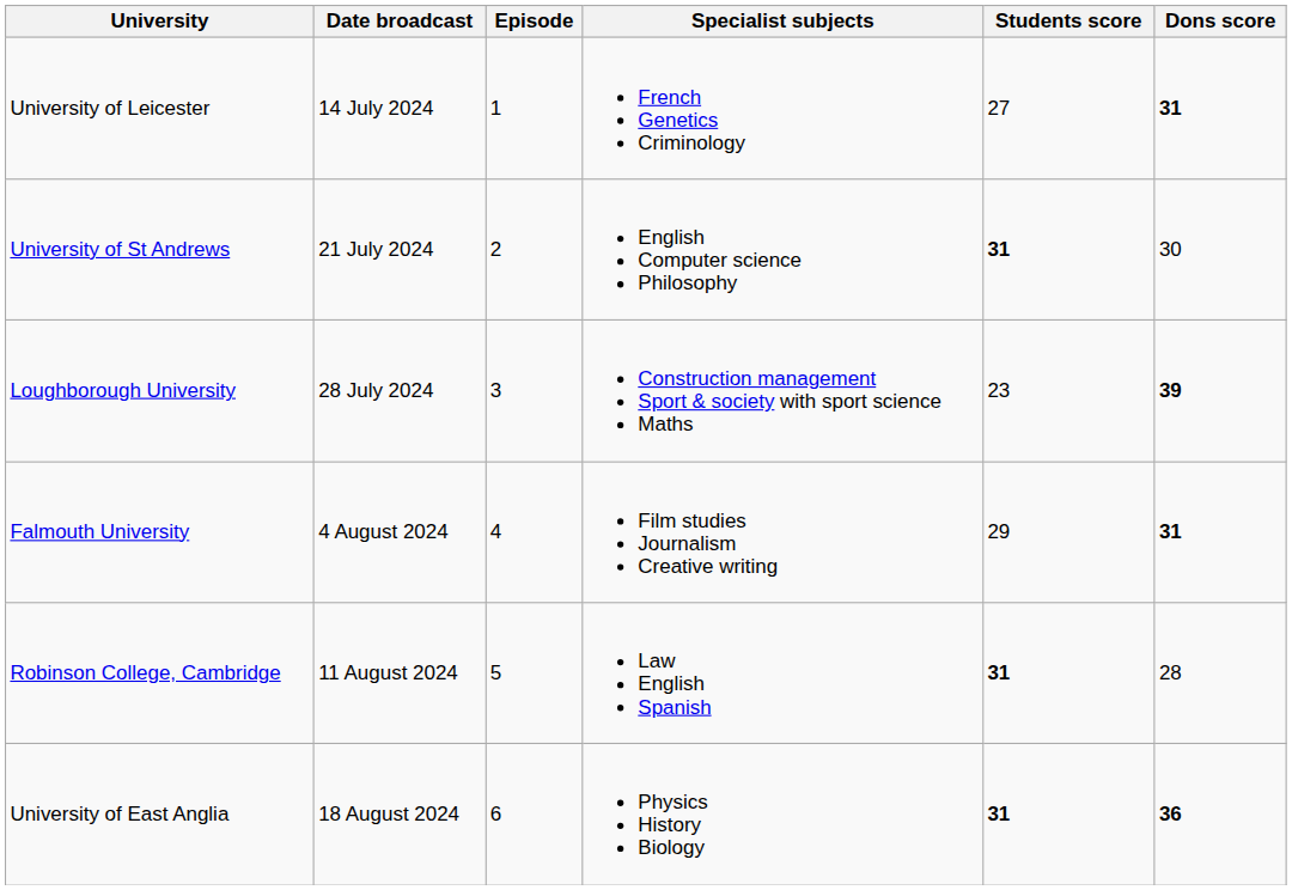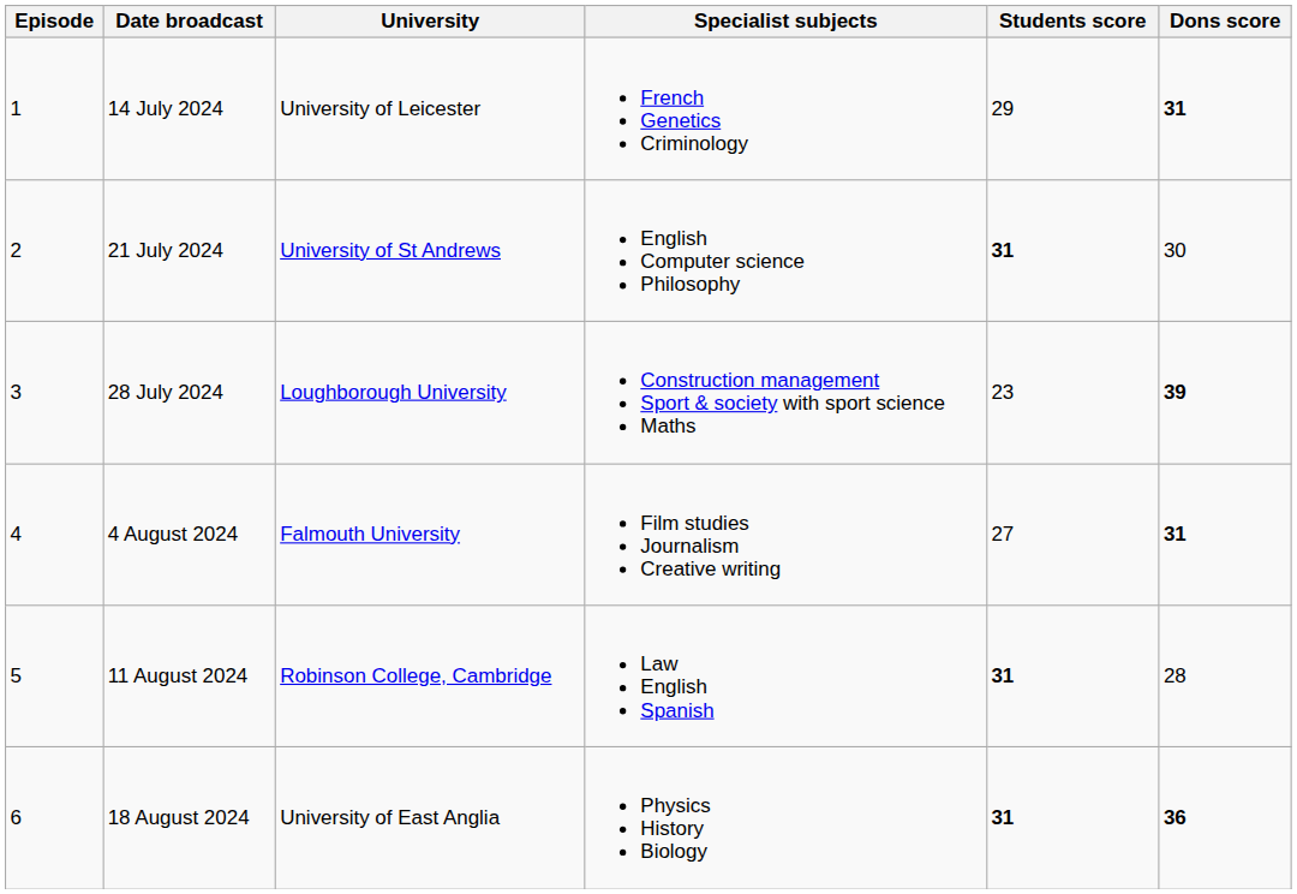 <table class="wikitable" width="80%">
 <tr bgcolor="#cccccc">
+<th>Episode</th>
+<th>Date broadcast</th>
 <th>University</th>
-<th>Date broadcast</th>
-<th>Episode</th>
 <th>Specialist subjects</th>
 <th>Students score</th>
 <th>Dons score</th>
 </tr>
 <tr>
+<td>1</td>
+<td>14 July 2024</td>
 <td>University of Leicester</td>
-<td>14 July 2024</td>
-<td>1</td>
 <td><br><ul><li><a href='#'>French</a></li><li><a href='#'>Genetics</a></li><li>Criminology</li></ul></td>
-<td>27</td>
+<td>29</td>
 <td><strong>31</strong></td>
 </tr>
 <tr>
+<td>2</td>
+<td>21 July 2024</td>
 <td><a href='#'>University of St Andrews</a></td>
-<td>21 July 2024</td>
-<td>2</td>
 <td><br><ul><li>English</li><li>Computer science</li><li>Philosophy</li></ul></td>
 <td><strong>31</strong></td>
 <td>30</td>
 </tr>
 <tr>
+<td>3</td>
+<td>28 July 2024</td>
 <td><a href='#'>Loughborough University</a></td>
-<td>28 July 2024</td>
-<td>3</td>
 <td><br><ul><li><a href='#'>Construction management</a></li><li><a href='#'>Sport & society</a> with sport science</li><li>Maths</li></ul></td>
 <td>23</td>
 <td><strong>39</strong></td>
 </tr>
 <tr>
+<td>4</td>
+<td>4 August 2024</td>
 <td><a href='#'>Falmouth University</a></td>
-<td>4 August 2024</td>
-<td>4</td>
 <td><br><ul><li>Film studies</li><li>Journalism</li><li>Creative writing</li></ul></td>
-<td>29</td>
+<td>27</td>
 <td><strong>31</strong></td>
 </tr>
 <tr>
+<td>5</td>
+<td>11 August 2024</td>
 <td><a href='#'>Robinson College, Cambridge</a></td>
-<td>11 August 2024</td>
-<td>5</td>
 <td><br><ul><li>Law</li><li>English</li><li><a href='#'>Spanish</a></li></ul></td>
 <td><strong>31</strong></td>
 <td>28</td>
 </tr>
 <tr>
+<td>6</td>
+<td>18 August 2024</td>
 <td>University of East Anglia</td>
-<td>18 August 2024</td>
-<td>6</td>
 <td><br><ul><li>Physics</li><li>History</li><li>Biology</li></ul></td>
 <td><strong>31</strong></td>
 <td><strong>36</strong></td>
 </tr>
 </table>
